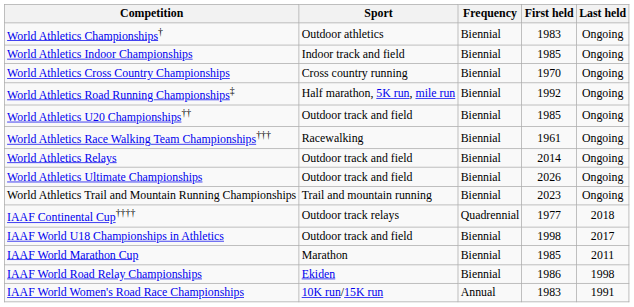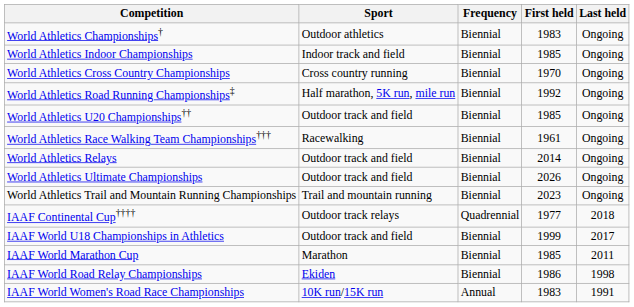 <table class="wikitable sortable">
 <tr>
 <th>Competition</th>
 <th>Sport</th>
 <th>Frequency</th>
 <th>First held</th>
 <th>Last held</th>
 </tr>
 <tr>
 <td><a href='#'>World Athletics Championships</a><sup>†</sup></td>
 <td>Outdoor athletics</td>
 <td>Biennial</td>
 <td align=center>1983</td>
 <td align=center>Ongoing</td>
 </tr>
 <tr>
 <td><a href='#'>World Athletics Indoor Championships</a></td>
 <td>Indoor track and field</td>
 <td>Biennial</td>
 <td align=center>1985</td>
 <td align=center>Ongoing</td>
 </tr>
 <tr>
 <td><a href='#'>World Athletics Cross Country Championships</a></td>
 <td>Cross country running</td>
 <td>Biennial</td>
 <td align=center>1970</td>
 <td align=center>Ongoing</td>
 </tr>
 <tr>
 <td><a href='#'>World Athletics Road Running Championships</a><sup>‡</sup></td>
 <td>Half marathon, <a href='#'>5K run</a>, <a href='#'>mile run</a></td>
 <td>Biennial</td>
 <td align=center>1992</td>
 <td align=center>Ongoing</td>
 </tr>
 <tr>
 <td><a href='#'>World Athletics U20 Championships</a><sup>††</sup></td>
 <td>Outdoor track and field</td>
 <td>Biennial</td>
 <td align=center>1985</td>
 <td align=center>Ongoing</td>
 </tr>
 <tr>
 <td><a href='#'>World Athletics Race Walking Team Championships</a><sup>†††</sup></td>
 <td>Racewalking</td>
 <td>Biennial</td>
 <td align=center>1961</td>
 <td align=center>Ongoing</td>
 </tr>
 <tr>
 <td><a href='#'>World Athletics Relays</a></td>
 <td>Outdoor track and field</td>
 <td>Biennial</td>
 <td align=center>2014</td>
 <td align=center>Ongoing</td>
 </tr>
 <tr>
 <td><a href='#'>World Athletics Ultimate Championships</a></td>
 <td>Outdoor track and field</td>
 <td>Biennial</td>
 <td align=center>2026</td>
 <td align=center>Ongoing</td>
 </tr>
 <tr>
 <td>World Athletics Trail and Mountain Running Championships</td>
 <td>Trail and mountain running</td>
 <td>Biennial</td>
 <td align=center>2023</td>
 <td align=center>Ongoing</td>
 </tr>
 <tr>
 <td><a href='#'>IAAF Continental Cup</a><sup>††††</sup></td>
 <td>Outdoor track relays</td>
 <td>Quadrennial</td>
 <td align=center>1977</td>
 <td align=center>2018</td>
 </tr>
 <tr>
 <td><a href='#'>IAAF World U18 Championships in Athletics</a></td>
 <td>Outdoor track and field</td>
 <td>Biennial</td>
-<td align=center>1998</td>
+<td align=center>1999</td>
 <td align=center>2017</td>
 </tr>
 <tr>
 <td><a href='#'>IAAF World Marathon Cup</a></td>
 <td>Marathon</td>
 <td>Biennial</td>
 <td align=center>1985</td>
 <td align=center>2011</td>
 </tr>
 <tr>
 <td><a href='#'>IAAF World Road Relay Championships</a></td>
 <td><a href='#'>Ekiden</a></td>
 <td>Biennial</td>
 <td align=center>1986</td>
 <td align=center>1998</td>
 </tr>
 <tr>
 <td><a href='#'>IAAF World Women's Road Race Championships</a></td>
 <td><a href='#'>10K run</a>/<a href='#'>15K run</a></td>
 <td>Annual</td>
 <td align=center>1983</td>
 <td align=center>1991</td>
 </tr>
 </table>
